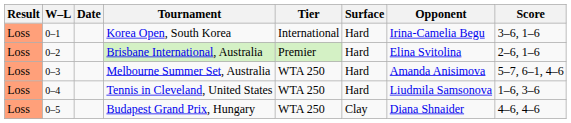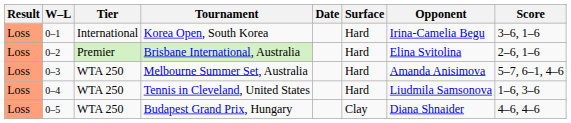 <table class="sortable wikitable">
 <tr>
 <th>Result</th>
 <th class="unsortable">W–L</th>
+<th>Tier</th>
+<th>Tournament</th>
 <th>Date</th>
-<th>Tournament</th>
-<th>Tier</th>
 <th>Surface</th>
 <th>Opponent</th>
 <th class="unsortable">Score</th>
 </tr>
 <tr>
 <td bgcolor=FFA07A>Loss</td>
 <td><small>0–1</small></td>
+<td>International</td>
+<td><a href='#'>Korea Open</a>, South Korea</td>
 <td><a href='#'></a></td>
-<td><a href='#'>Korea Open</a>, South Korea</td>
-<td>International</td>
 <td>Hard</td>
 <td> <a href='#'>Irina-Camelia Begu</a></td>
 <td>3–6, 1–6</td>
 </tr>
 <tr>
 <td bgcolor=FFA07A>Loss</td>
 <td><small>0–2</small></td>
+<td bgcolor="D4F1C5">Premier</td>
+<td bgcolor="D4F1C5"><a href='#'>Brisbane International</a>, Australia</td>
 <td><a href='#'></a></td>
-<td bgcolor="D4F1C5"><a href='#'>Brisbane International</a>, Australia</td>
-<td bgcolor="D4F1C5">Premier</td>
 <td>Hard</td>
 <td> <a href='#'>Elina Svitolina</a></td>
 <td>2–6, 1–6</td>
 </tr>
 <tr>
 <td bgcolor=FFA07A>Loss</td>
 <td><small>0–3</small></td>
+<td>WTA 250</td>
+<td><a href='#'>Melbourne Summer Set</a>, Australia</td>
 <td><a href='#'></a></td>
-<td><a href='#'>Melbourne Summer Set</a>, Australia</td>
-<td>WTA 250</td>
 <td>Hard</td>
 <td> <a href='#'>Amanda Anisimova</a></td>
 <td>5–7, 6–1, 4–6</td>
 </tr>
 <tr>
 <td bgcolor=FFA07A>Loss</td>
 <td><small>0–4</small></td>
+<td>WTA 250</td>
+<td><a href='#'>Tennis in Cleveland</a>, United States</td>
 <td><a href='#'></a></td>
-<td><a href='#'>Tennis in Cleveland</a>, United States</td>
-<td>WTA 250</td>
 <td>Hard</td>
 <td> <a href='#'>Liudmila Samsonova</a></td>
 <td>1–6, 3–6</td>
 </tr>
 <tr>
 <td bgcolor=FFA07A>Loss</td>
 <td><small>0–5</small></td>
+<td>WTA 250</td>
+<td><a href='#'>Budapest Grand Prix</a>, Hungary</td>
 <td><a href='#'></a></td>
-<td><a href='#'>Budapest Grand Prix</a>, Hungary</td>
-<td>WTA 250</td>
 <td>Clay</td>
 <td> <a href='#'>Diana Shnaider</a></td>
 <td>4–6, 4–6</td>
 </tr>
 </table>
